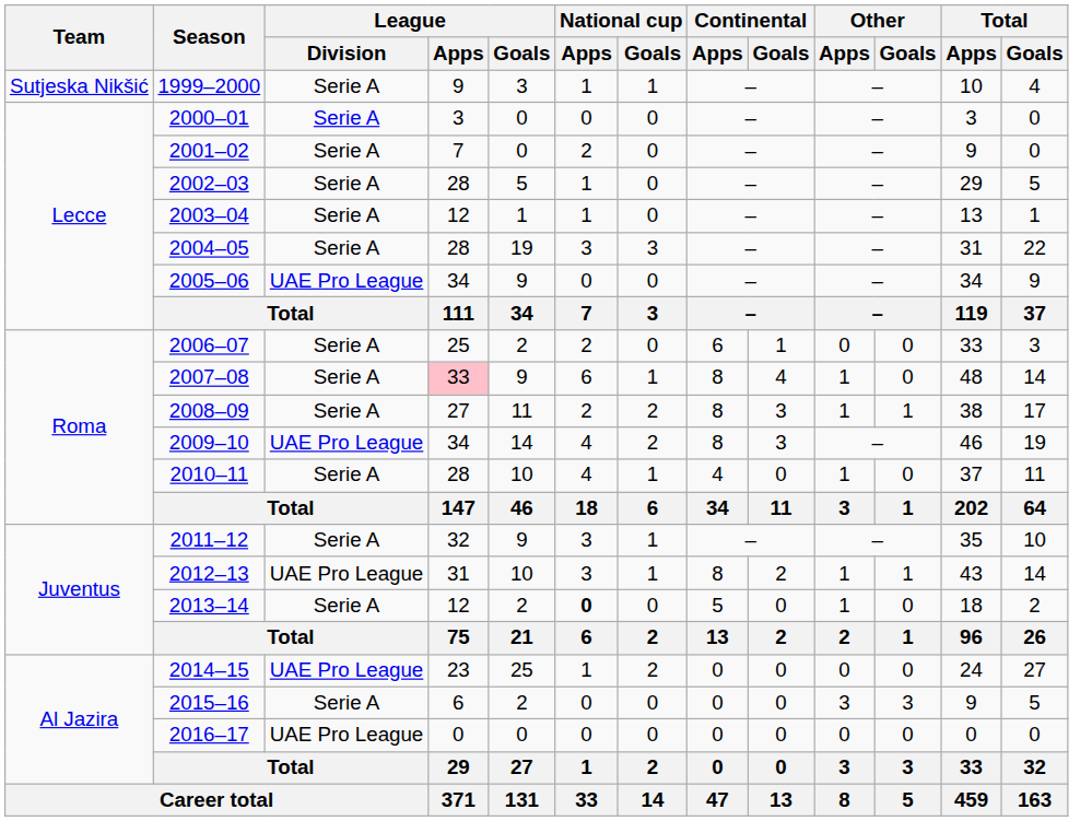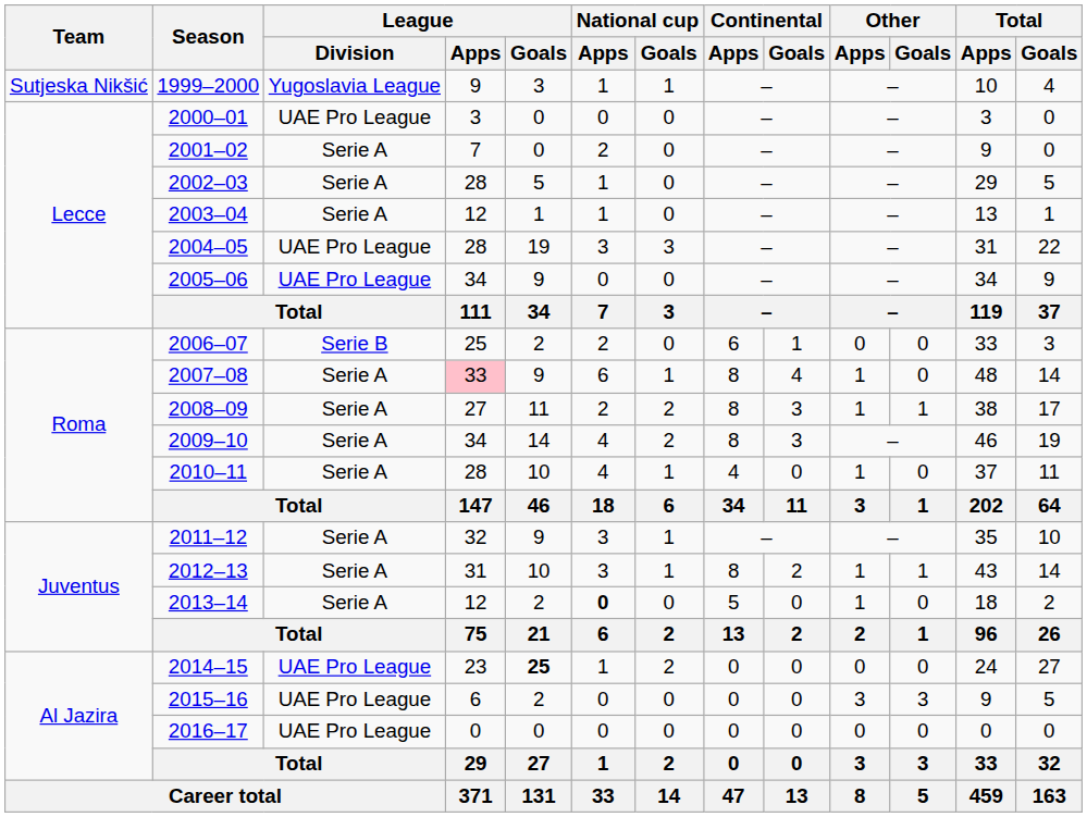 <table class="wikitable" style="text-align:center">
 <tr>
 <th rowspan="2">Team</th>
 <th rowspan="2">Season</th>
 <th colspan="3">League</th>
 <th colspan="2">National cup</th>
 <th colspan="2">Continental</th>
 <th colspan="2">Other</th>
 <th colspan="2">Total</th>
 </tr>
 <tr>
 <th>Division</th>
 <th>Apps</th>
 <th>Goals</th>
 <th>Apps</th>
 <th>Goals</th>
 <th>Apps</th>
 <th>Goals</th>
 <th>Apps</th>
 <th>Goals</th>
 <th>Apps</th>
 <th>Goals</th>
 </tr>
 <tr>
 <td><a href='#'>Sutjeska Nikšić</a></td>
 <td><a href='#'>1999–2000</a></td>
-<td>Serie A</td>
+<td><a href='#'>Yugoslavia League</a></td>
 <td>9</td>
 <td>3</td>
 <td>1</td>
 <td>1</td>
 <td colspan="2">–</td>
 <td colspan="2">–</td>
 <td>10</td>
 <td>4</td>
 </tr>
 <tr>
 <td rowspan="7"><a href='#'>Lecce</a></td>
 <td><a href='#'>2000–01</a></td>
-<td><a href='#'>Serie A</a></td>
+<td>UAE Pro League</td>
 <td>3</td>
 <td>0</td>
 <td>0</td>
 <td>0</td>
 <td colspan="2">–</td>
 <td colspan="2">–</td>
 <td>3</td>
 <td>0</td>
 </tr>
 <tr>
 <td><a href='#'>2001–02</a></td>
 <td>Serie A</td>
 <td>7</td>
 <td>0</td>
 <td>2</td>
 <td>0</td>
 <td colspan="2">–</td>
 <td colspan="2">–</td>
 <td>9</td>
 <td>0</td>
 </tr>
 <tr>
 <td><a href='#'>2002–03</a></td>
 <td>Serie A</td>
 <td>28</td>
 <td>5</td>
 <td>1</td>
 <td>0</td>
 <td colspan="2">–</td>
 <td colspan="2">–</td>
 <td>29</td>
 <td>5</td>
 </tr>
 <tr>
 <td><a href='#'>2003–04</a></td>
 <td>Serie A</td>
 <td>12</td>
 <td>1</td>
 <td>1</td>
 <td>0</td>
 <td colspan="2">–</td>
 <td colspan="2">–</td>
 <td>13</td>
 <td>1</td>
 </tr>
 <tr>
 <td><a href='#'>2004–05</a></td>
-<td>Serie A</td>
+<td>UAE Pro League</td>
 <td>28</td>
 <td>19</td>
 <td>3</td>
 <td>3</td>
 <td colspan="2">–</td>
 <td colspan="2">–</td>
 <td>31</td>
 <td>22</td>
 </tr>
 <tr>
 <td><a href='#'>2005–06</a></td>
 <td><a href='#'>UAE Pro League</a></td>
 <td>34</td>
 <td>9</td>
 <td>0</td>
 <td>0</td>
 <td colspan="2">–</td>
 <td colspan="2">–</td>
 <td>34</td>
 <td>9</td>
 </tr>
 <tr>
 <th colspan="2">Total</th>
 <th>111</th>
 <th>34</th>
 <th>7</th>
 <th>3</th>
 <th colspan="2">–</th>
 <th colspan="2">–</th>
 <th>119</th>
 <th>37</th>
 </tr>
 <tr>
 <td rowspan="6"><a href='#'>Roma</a></td>
 <td><a href='#'>2006–07</a></td>
-<td>Serie A</td>
+<td><a href='#'>Serie B</a></td>
 <td>25</td>
 <td>2</td>
 <td>2</td>
 <td>0</td>
 <td>6</td>
 <td>1</td>
 <td>0</td>
 <td>0</td>
 <td>33</td>
 <td>3</td>
 </tr>
 <tr>
 <td><a href='#'>2007–08</a></td>
 <td>Serie A</td>
 <td style="background: pink;">33</td>
 <td>9</td>
 <td>6</td>
 <td>1</td>
 <td>8</td>
 <td>4</td>
 <td>1</td>
 <td>0</td>
 <td>48</td>
 <td>14</td>
 </tr>
 <tr>
 <td><a href='#'>2008–09</a></td>
 <td>Serie A</td>
 <td>27</td>
 <td>11</td>
 <td>2</td>
 <td>2</td>
 <td>8</td>
 <td>3</td>
 <td>1</td>
 <td>1</td>
 <td>38</td>
 <td>17</td>
 </tr>
 <tr>
 <td><a href='#'>2009–10</a></td>
-<td><a href='#'>UAE Pro League</a></td>
+<td>Serie A</td>
 <td>34</td>
 <td>14</td>
 <td>4</td>
 <td>2</td>
 <td>8</td>
 <td>3</td>
 <td colspan="2">–</td>
 <td>46</td>
 <td>19</td>
 </tr>
 <tr>
 <td><a href='#'>2010–11</a></td>
 <td>Serie A</td>
 <td>28</td>
 <td>10</td>
 <td>4</td>
 <td>1</td>
 <td>4</td>
 <td>0</td>
 <td>1</td>
 <td>0</td>
 <td>37</td>
 <td>11</td>
 </tr>
 <tr>
 <th colspan="2">Total</th>
 <th>147</th>
 <th>46</th>
 <th>18</th>
 <th>6</th>
 <th>34</th>
 <th>11</th>
 <th>3</th>
 <th>1</th>
 <th>202</th>
 <th>64</th>
 </tr>
 <tr>
 <td rowspan="4"><a href='#'>Juventus</a></td>
 <td><a href='#'>2011–12</a></td>
 <td>Serie A</td>
 <td>32</td>
 <td>9</td>
 <td>3</td>
 <td>1</td>
 <td colspan="2">–</td>
 <td colspan="2">–</td>
 <td>35</td>
 <td>10</td>
 </tr>
 <tr>
 <td><a href='#'>2012–13</a></td>
-<td>UAE Pro League</td>
+<td>Serie A</td>
 <td>31</td>
 <td>10</td>
 <td>3</td>
 <td>1</td>
 <td>8</td>
 <td>2</td>
 <td>1</td>
 <td>1</td>
 <td>43</td>
 <td>14</td>
 </tr>
 <tr>
 <td><a href='#'>2013–14</a></td>
 <td>Serie A</td>
 <td>12</td>
 <td>2</td>
 <td><strong>0</strong></td>
 <td>0</td>
 <td>5</td>
 <td>0</td>
 <td>1</td>
 <td>0</td>
 <td>18</td>
 <td>2</td>
 </tr>
 <tr>
 <th colspan="2">Total</th>
 <th>75</th>
 <th>21</th>
 <th>6</th>
 <th>2</th>
 <th>13</th>
 <th>2</th>
 <th>2</th>
 <th>1</th>
 <th>96</th>
 <th>26</th>
 </tr>
 <tr>
 <td rowspan="4"><a href='#'>Al Jazira</a></td>
 <td><a href='#'>2014–15</a></td>
 <td><a href='#'>UAE Pro League</a></td>
 <td>23</td>
-<td>25</td>
+<td><strong>25</strong></td>
 <td>1</td>
 <td>2</td>
 <td>0</td>
 <td>0</td>
 <td>0</td>
 <td>0</td>
 <td>24</td>
 <td>27</td>
 </tr>
 <tr>
 <td><a href='#'>2015–16</a></td>
-<td>Serie A</td>
+<td>UAE Pro League</td>
 <td>6</td>
 <td>2</td>
 <td>0</td>
 <td>0</td>
 <td>0</td>
 <td>0</td>
 <td>3</td>
 <td>3</td>
 <td>9</td>
 <td>5</td>
 </tr>
 <tr>
 <td><a href='#'>2016–17</a></td>
 <td>UAE Pro League</td>
 <td>0</td>
 <td>0</td>
 <td>0</td>
 <td>0</td>
 <td>0</td>
 <td>0</td>
 <td>0</td>
 <td>0</td>
 <td>0</td>
 <td>0</td>
 </tr>
 <tr>
 <th colspan="2">Total</th>
 <th>29</th>
 <th>27</th>
 <th>1</th>
 <th>2</th>
 <th>0</th>
 <th>0</th>
 <th>3</th>
 <th>3</th>
 <th>33</th>
 <th>32</th>
 </tr>
 <tr>
 <th colspan="3">Career total</th>
 <th>371</th>
 <th>131</th>
 <th>33</th>
 <th>14</th>
 <th>47</th>
 <th>13</th>
 <th>8</th>
 <th>5</th>
 <th>459</th>
 <th>163</th>
 </tr>
 </table>
